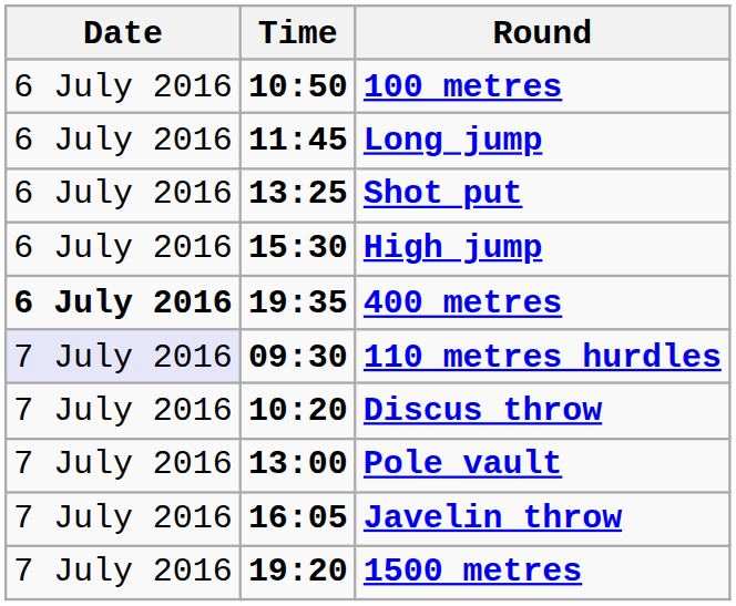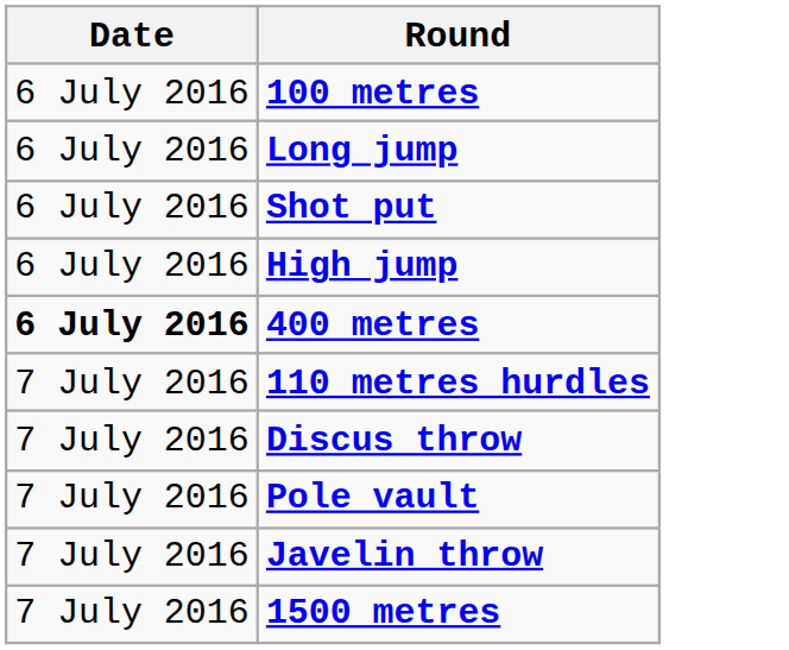 <table class="wikitable">
 <tr>
 <th>Date</th>
-<th>Time</th>
 <th>Round</th>
 </tr>
 <tr>
 <td>6 July 2016</td>
-<td><strong>10:50</strong></td>
 <td><strong><a href='#'>100 metres</a></strong></td>
 </tr>
 <tr>
 <td>6 July 2016</td>
-<td><strong>11:45</strong></td>
 <td><strong><a href='#'>Long jump</a></strong></td>
 </tr>
 <tr>
 <td>6 July 2016</td>
-<td><strong>13:25</strong></td>
 <td><strong><a href='#'>Shot put</a></strong></td>
 </tr>
 <tr>
 <td>6 July 2016</td>
-<td><strong>15:30</strong></td>
 <td><strong><a href='#'>High jump</a></strong></td>
 </tr>
 <tr>
 <td><strong>6 July 2016</strong></td>
-<td><strong>19:35</strong></td>
 <td><strong><a href='#'>400 metres</a></strong></td>
 </tr>
 <tr>
-<td style="background: lavender;">7 July 2016</td>
-<td><strong>09:30</strong></td>
+<td>7 July 2016</td>
 <td><strong><a href='#'>110 metres hurdles</a></strong></td>
 </tr>
 <tr>
 <td>7 July 2016</td>
-<td><strong>10:20</strong></td>
 <td><strong><a href='#'>Discus throw</a></strong></td>
 </tr>
 <tr>
 <td>7 July 2016</td>
-<td><strong>13:00</strong></td>
 <td><strong><a href='#'>Pole vault</a></strong></td>
 </tr>
 <tr>
 <td>7 July 2016</td>
-<td><strong>16:05</strong></td>
 <td><strong><a href='#'>Javelin throw</a></strong></td>
 </tr>
 <tr>
 <td>7 July 2016</td>
-<td><strong>19:20</strong></td>
 <td><strong><a href='#'>1500 metres</a></strong></td>
 </tr>
 </table>
